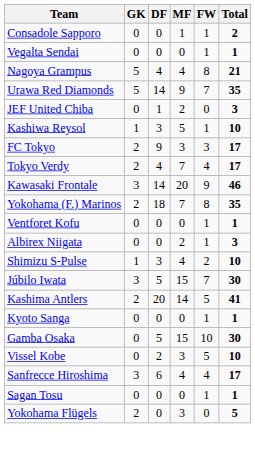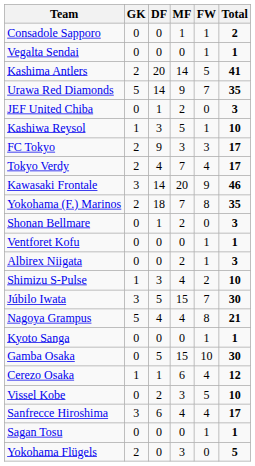 <table class="sortable wikitable" style="text-align:center">
 <tr>
 <th class="unsortable">Team</th>
 <th>GK</th>
 <th>DF</th>
 <th>MF</th>
 <th>FW</th>
 <th>Total</th>
 </tr>
 <tr>
 <td align=left><a href='#'>Consadole Sapporo</a></td>
 <td>0</td>
 <td>0</td>
 <td>1</td>
 <td>1</td>
 <td><strong>2</strong></td>
 </tr>
 <tr>
 <td align=left><a href='#'>Vegalta Sendai</a></td>
 <td>0</td>
 <td>0</td>
 <td>0</td>
 <td>1</td>
 <td><strong>1</strong></td>
 </tr>
 <tr>
-<td align=left><a href='#'>Nagoya Grampus</a></td>
+<td align=left><a href='#'>Kashima Antlers</a></td>
+<td>2</td>
+<td>20</td>
+<td>14</td>
 <td>5</td>
-<td>4</td>
-<td>4</td>
-<td>8</td>
-<td><strong>21</strong></td>
+<td><strong>41</strong></td>
 </tr>
 <tr>
 <td align=left><a href='#'>Urawa Red Diamonds</a></td>
 <td>5</td>
 <td>14</td>
 <td>9</td>
 <td>7</td>
 <td><strong>35</strong></td>
 </tr>
 <tr>
 <td align=left><a href='#'>JEF United Chiba</a></td>
 <td>0</td>
 <td>1</td>
 <td>2</td>
 <td>0</td>
 <td><strong>3</strong></td>
 </tr>
 <tr>
 <td align=left><a href='#'>Kashiwa Reysol</a></td>
 <td>1</td>
 <td>3</td>
 <td>5</td>
 <td>1</td>
 <td><strong>10</strong></td>
 </tr>
 <tr>
 <td align=left><a href='#'>FC Tokyo</a></td>
 <td>2</td>
 <td>9</td>
 <td>3</td>
 <td>3</td>
 <td><strong>17</strong></td>
 </tr>
 <tr>
 <td align=left><a href='#'>Tokyo Verdy</a></td>
 <td>2</td>
 <td>4</td>
 <td>7</td>
 <td>4</td>
 <td><strong>17</strong></td>
 </tr>
 <tr>
 <td align=left><a href='#'>Kawasaki Frontale</a></td>
 <td>3</td>
 <td>14</td>
 <td>20</td>
 <td>9</td>
 <td><strong>46</strong></td>
 </tr>
 <tr>
 <td align=left><a href='#'>Yokohama (F.) Marinos</a></td>
 <td>2</td>
 <td>18</td>
 <td>7</td>
 <td>8</td>
 <td><strong>35</strong></td>
 </tr>
 <tr>
+<td align=left><a href='#'>Shonan Bellmare</a></td>
+<td>0</td>
+<td>1</td>
+<td>2</td>
+<td>0</td>
+<td><strong>3</strong></td>
+</tr>
+<tr>
 <td align=left><a href='#'>Ventforet Kofu</a></td>
 <td>0</td>
 <td>0</td>
 <td>0</td>
 <td>1</td>
 <td><strong>1</strong></td>
 </tr>
 <tr>
 <td align=left><a href='#'>Albirex Niigata</a></td>
 <td>0</td>
 <td>0</td>
 <td>2</td>
 <td>1</td>
 <td><strong>3</strong></td>
 </tr>
 <tr>
 <td align=left><a href='#'>Shimizu S-Pulse</a></td>
 <td>1</td>
 <td>3</td>
 <td>4</td>
 <td>2</td>
 <td><strong>10</strong></td>
 </tr>
 <tr>
 <td align=left><a href='#'>Júbilo Iwata</a></td>
 <td>3</td>
 <td>5</td>
 <td>15</td>
 <td>7</td>
 <td><strong>30</strong></td>
 </tr>
 <tr>
-<td align=left><a href='#'>Kashima Antlers</a></td>
-<td>2</td>
-<td>20</td>
-<td>14</td>
+<td align=left><a href='#'>Nagoya Grampus</a></td>
 <td>5</td>
-<td><strong>41</strong></td>
+<td>4</td>
+<td>4</td>
+<td>8</td>
+<td><strong>21</strong></td>
 </tr>
 <tr>
 <td align=left><a href='#'>Kyoto Sanga</a></td>
 <td>0</td>
 <td>0</td>
 <td>0</td>
 <td>1</td>
 <td><strong>1</strong></td>
 </tr>
 <tr>
 <td align=left><a href='#'>Gamba Osaka</a></td>
 <td>0</td>
 <td>5</td>
 <td>15</td>
 <td>10</td>
 <td><strong>30</strong></td>
+</tr>
+<tr>
+<td align=left><a href='#'>Cerezo Osaka</a></td>
+<td>1</td>
+<td>1</td>
+<td>6</td>
+<td>4</td>
+<td><strong>12</strong></td>
 </tr>
 <tr>
 <td align=left><a href='#'>Vissel Kobe</a></td>
 <td>0</td>
 <td>2</td>
 <td>3</td>
 <td>5</td>
 <td><strong>10</strong></td>
 </tr>
 <tr>
 <td align=left><a href='#'>Sanfrecce Hiroshima</a></td>
 <td>3</td>
 <td>6</td>
 <td>4</td>
 <td>4</td>
 <td><strong>17</strong></td>
 </tr>
 <tr>
 <td align=left><a href='#'>Sagan Tosu</a></td>
 <td>0</td>
 <td>0</td>
 <td>0</td>
 <td>1</td>
 <td><strong>1</strong></td>
 </tr>
 <tr>
 <td align=left><a href='#'>Yokohama Flügels</a></td>
 <td>2</td>
 <td>0</td>
 <td>3</td>
 <td>0</td>
 <td><strong>5</strong></td>
 </tr>
 </table>
